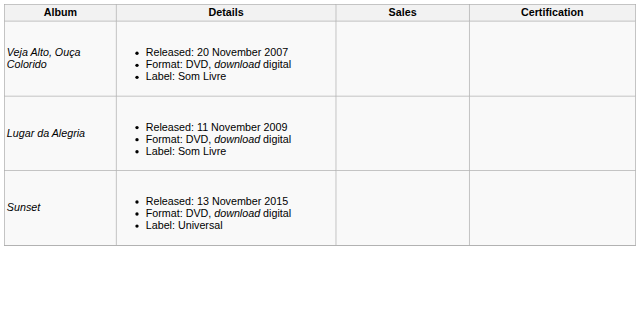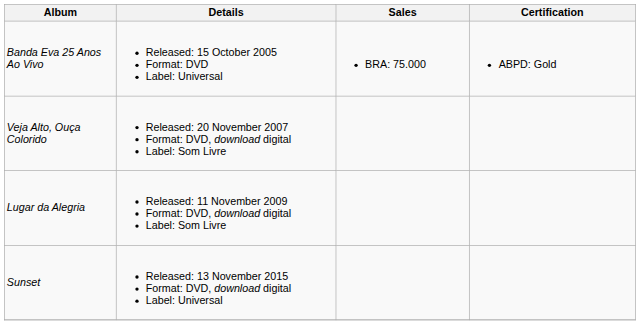 <table class="wikitable">
 <tr>
 <th style="width:10em;">Album</th>
 <th style="width:20em;">Details</th>
 <th style="width:12em;">Sales</th>
 <th style="width:15em;">Certification</th>
+</tr>
+<tr>
+<td><em>Banda Eva 25 Anos Ao Vivo</em></td>
+<td><br><ul><li>Released: 15 October 2005</li><li>Format: DVD</li><li>Label: Universal</li></ul></td>
+<td><br><ul><li>BRA: 75.000</li></ul></td>
+<td><br><ul><li>ABPD: Gold</li></ul></td>
 </tr>
 <tr>
 <td><em>Veja Alto, Ouça Colorido</em></td>
 <td><br><ul><li>Released: 20 November 2007</li><li>Format: DVD, <em>download</em> digital</li><li>Label: Som Livre</li></ul></td>
 <td></td>
 <td></td>
 </tr>
 <tr>
 <td><em>Lugar da Alegria</em></td>
 <td><br><ul><li>Released: 11 November 2009</li><li>Format: DVD, <em>download</em> digital</li><li>Label: Som Livre</li></ul></td>
 <td></td>
 <td></td>
 </tr>
 <tr>
 <td><em>Sunset</em></td>
 <td><br><ul><li>Released: 13 November 2015</li><li>Format: DVD, <em>download</em> digital</li><li>Label: Universal</li></ul></td>
 <td></td>
 <td></td>
 </tr>
 <tr>
 </tr>
 </table>
